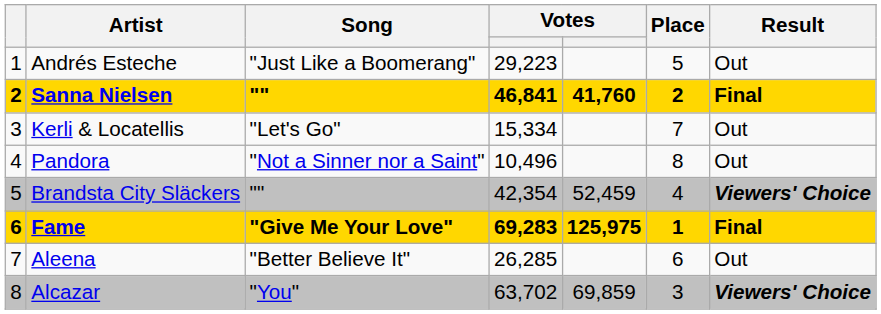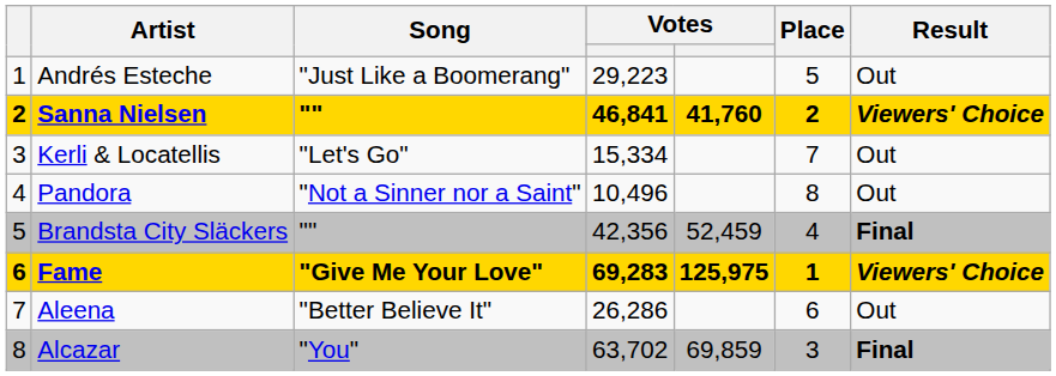 <table class="sortable wikitable" style="margin: 1em auto 1em auto; text-align:center;">
 <tr>
 <th rowspan="2"></th>
 <th rowspan="2">Artist</th>
 <th rowspan="2">Song</th>
 <th colspan="2">Votes</th>
 <th rowspan="2">Place</th>
 <th rowspan="2" class="unsortable">Result</th>
 </tr>
 <tr>
 <th></th>
 <th></th>
 </tr>
 <tr>
 <td>1</td>
 <td align="left">Andrés Esteche</td>
 <td align="left">"Just Like a Boomerang"</td>
 <td>29,223</td>
 <td></td>
 <td>5</td>
 <td align="left">Out</td>
 </tr>
 <tr style="background:gold;">
 <td><strong>2</strong></td>
 <td align="left"><strong><a href='#'>Sanna Nielsen</a></strong></td>
 <td align="left"><strong>""</strong></td>
 <td><strong>46,841</strong></td>
 <td><strong>41,760</strong></td>
 <td><strong>2</strong></td>
-<td align="left"><strong>Final</strong></td>
+<td align="left"><strong><em>Viewers' Choice</em></strong></td>
 </tr>
 <tr>
 <td>3</td>
 <td align="left"><a href='#'>Kerli</a> & Locatellis</td>
 <td align="left">"Let's Go"</td>
 <td>15,334</td>
 <td></td>
 <td>7</td>
 <td align="left">Out</td>
 </tr>
 <tr>
 <td>4</td>
 <td align="left"><a href='#'>Pandora</a></td>
 <td align="left">"<a href='#'>Not a Sinner nor a Saint</a>"</td>
 <td>10,496</td>
 <td></td>
 <td>8</td>
 <td align="left">Out</td>
 </tr>
 <tr style="background:silver;">
 <td>5</td>
 <td align="left"><a href='#'>Brandsta City Släckers</a></td>
 <td align="left">""</td>
-<td>42,354</td>
+<td>42,356</td>
 <td>52,459</td>
 <td>4</td>
-<td align="left"><strong><em>Viewers' Choice</em></strong></td>
+<td align="left"><strong>Final</strong></td>
 </tr>
 <tr style="background:gold;">
 <td><strong>6</strong></td>
 <td align="left"><strong><a href='#'>Fame</a></strong></td>
 <td align="left"><strong>"Give Me Your Love"</strong></td>
 <td><strong>69,283</strong></td>
 <td><strong>125,975</strong></td>
 <td><strong>1</strong></td>
-<td align="left"><strong>Final</strong></td>
+<td align="left"><strong><em>Viewers' Choice</em></strong></td>
 </tr>
 <tr>
 <td>7</td>
 <td align="left"><a href='#'>Aleena</a></td>
 <td align="left">"Better Believe It"</td>
-<td>26,285</td>
+<td>26,286</td>
 <td></td>
 <td>6</td>
 <td align="left">Out</td>
 </tr>
 <tr style="background:silver;">
 <td>8</td>
 <td align="left"><a href='#'>Alcazar</a></td>
 <td align="left">"<a href='#'>You</a>"</td>
 <td>63,702</td>
 <td>69,859</td>
 <td>3</td>
-<td align="left"><strong><em>Viewers' Choice</em></strong></td>
+<td align="left"><strong>Final</strong></td>
 </tr>
 </table>
